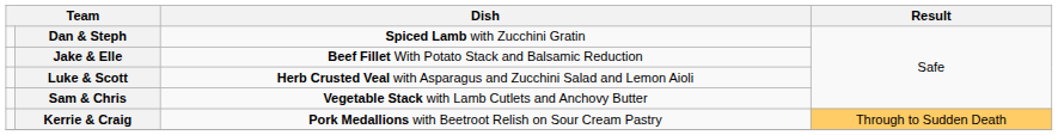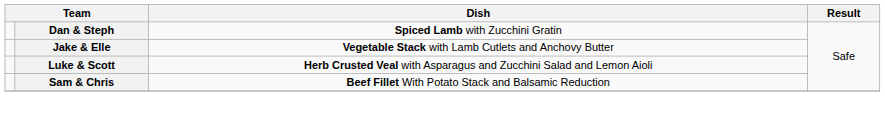 <table class="wikitable plainrowheaders" style="margin:1em auto; text-align:center; font-size:90%; width:80em;">
 <tr>
 <th colspan="2">Team</th>
 <th>Dish</th>
 <th>Result</th>
 </tr>
 <tr>
 <td></td>
 <th>Dan & Steph</th>
 <td><strong>Spiced Lamb</strong> with Zucchini Gratin</td>
 <td rowspan="4">Safe</td>
 </tr>
 <tr>
 <td></td>
 <th>Jake & Elle</th>
-<td><strong>Beef Fillet</strong> With Potato Stack and Balsamic Reduction</td>
+<td><strong>Vegetable Stack</strong> with Lamb Cutlets and Anchovy Butter</td>
 </tr>
 <tr>
 <td></td>
 <th>Luke & Scott</th>
 <td><strong>Herb Crusted Veal</strong> with Asparagus and Zucchini Salad and Lemon Aioli</td>
 </tr>
 <tr>
 <td></td>
 <th>Sam & Chris</th>
-<td><strong>Vegetable Stack</strong> with Lamb Cutlets and Anchovy Butter</td>
-</tr>
-<tr>
-<td></td>
-<th>Kerrie & Craig</th>
-<td><strong>Pork Medallions</strong> with Beetroot Relish on Sour Cream Pastry</td>
-<td style="background:#FFCC66;">Through to Sudden Death</td>
+<td><strong>Beef Fillet</strong> With Potato Stack and Balsamic Reduction</td>
 </tr>
 <tr>
 </tr>
 </table>
